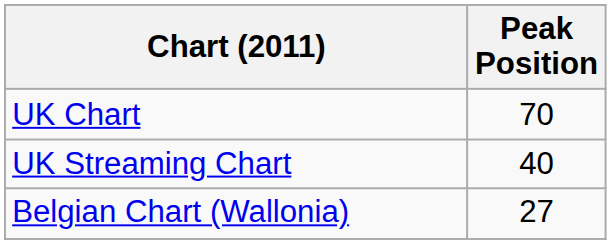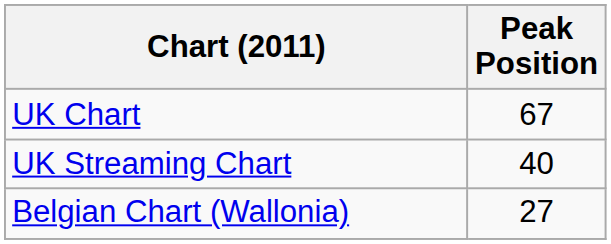 <table class="wikitable sortable">
 <tr>
 <th style="width: 230px;">Chart (2011)</th>
 <th style="width: 50px;">Peak<br>Position</th>
 </tr>
 <tr>
 <td><a href='#'>UK Chart</a></td>
-<td style="text-align: center;">70</td>
+<td style="text-align: center;">67</td>
 </tr>
 <tr>
 <td><a href='#'>UK Streaming Chart</a></td>
 <td style="text-align: center;">40</td>
 </tr>
 <tr>
 <td><a href='#'>Belgian Chart (Wallonia)</a></td>
 <td style="text-align:center;">27</td>
 </tr>
 </table>
